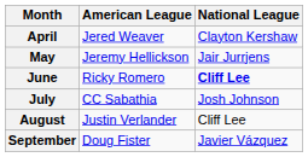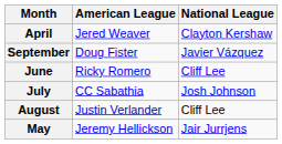 <table class="wikitable">
 <tr>
 <th>Month</th>
 <th>American League</th>
 <th>National League</th>
 </tr>
 <tr>
 <th>April</th>
 <td><a href='#'>Jered Weaver</a></td>
 <td><a href='#'>Clayton Kershaw</a></td>
 </tr>
 <tr>
-<th>May</th>
-<td><a href='#'>Jeremy Hellickson</a></td>
-<td><a href='#'>Jair Jurrjens</a></td>
+<th>September</th>
+<td><a href='#'>Doug Fister</a></td>
+<td><a href='#'>Javier Vázquez</a></td>
 </tr>
 <tr>
 <th>June</th>
 <td><a href='#'>Ricky Romero</a></td>
-<td><strong><a href='#'>Cliff Lee</a></strong></td>
+<td><a href='#'>Cliff Lee</a></td>
 </tr>
 <tr>
 <th>July</th>
 <td><a href='#'>CC Sabathia</a></td>
 <td><a href='#'>Josh Johnson</a></td>
 </tr>
 <tr>
 <th>August</th>
 <td><a href='#'>Justin Verlander</a></td>
 <td>Cliff Lee</td>
 </tr>
 <tr>
-<th>September</th>
-<td><a href='#'>Doug Fister</a></td>
-<td><a href='#'>Javier Vázquez</a></td>
+<th>May</th>
+<td><a href='#'>Jeremy Hellickson</a></td>
+<td><a href='#'>Jair Jurrjens</a></td>
 </tr>
 </table>
